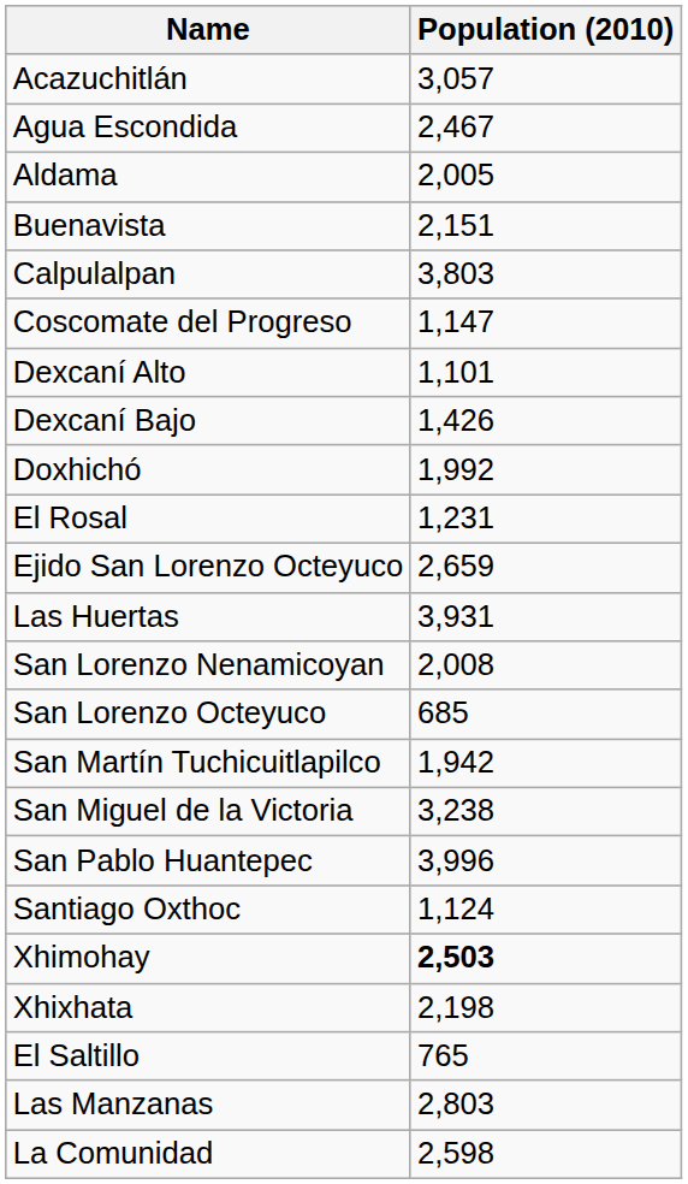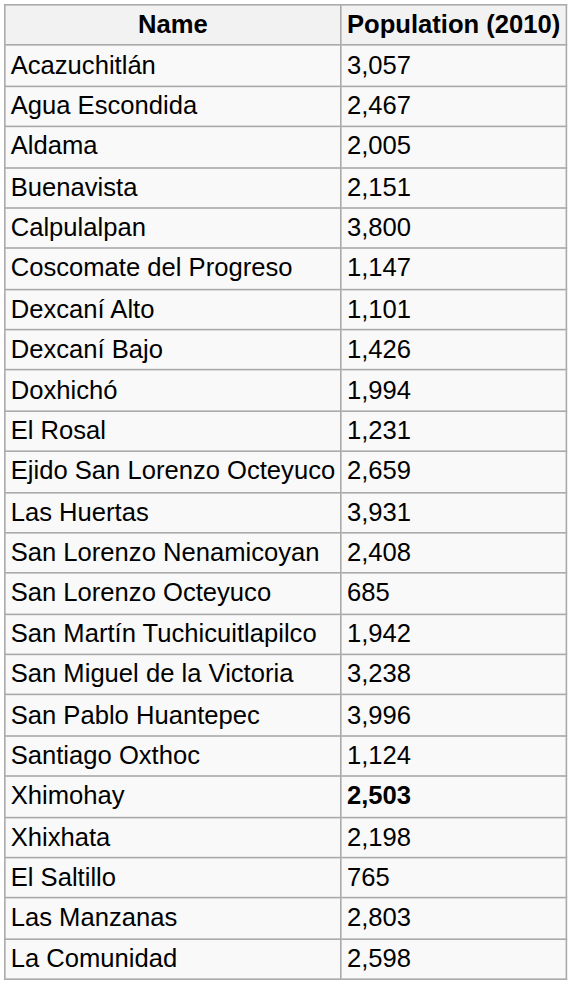 <table class="wikitable mw-collapsible mw-collapsed">
 <tr>
 <th>Name</th>
 <th>Population (2010)</th>
 </tr>
 <tr>
 <td>Acazuchitlán</td>
 <td>3,057</td>
 </tr>
 <tr>
 <td>Agua Escondida</td>
 <td>2,467</td>
 </tr>
 <tr>
 <td>Aldama</td>
 <td>2,005</td>
 </tr>
 <tr>
 <td>Buenavista</td>
 <td>2,151</td>
 </tr>
 <tr>
 <td>Calpulalpan</td>
-<td>3,803</td>
+<td>3,800</td>
 </tr>
 <tr>
 <td>Coscomate del Progreso</td>
 <td>1,147</td>
 </tr>
 <tr>
 <td>Dexcaní Alto</td>
 <td>1,101</td>
 </tr>
 <tr>
 <td>Dexcaní Bajo</td>
 <td>1,426</td>
 </tr>
 <tr>
 <td>Doxhichó</td>
-<td>1,992</td>
+<td>1,994</td>
 </tr>
 <tr>
 <td>El Rosal</td>
 <td>1,231</td>
 </tr>
 <tr>
 <td>Ejido San Lorenzo Octeyuco</td>
 <td>2,659</td>
 </tr>
 <tr>
 <td>Las Huertas</td>
 <td>3,931</td>
 </tr>
 <tr>
 <td>San Lorenzo Nenamicoyan</td>
-<td>2,008</td>
+<td>2,408</td>
 </tr>
 <tr>
 <td>San Lorenzo Octeyuco</td>
 <td>685</td>
 </tr>
 <tr>
 <td>San Martín Tuchicuitlapilco</td>
 <td>1,942</td>
 </tr>
 <tr>
 <td>San Miguel de la Victoria</td>
 <td>3,238</td>
 </tr>
 <tr>
 <td>San Pablo Huantepec</td>
 <td>3,996</td>
 </tr>
 <tr>
 <td>Santiago Oxthoc</td>
 <td>1,124</td>
 </tr>
 <tr>
 <td>Xhimohay</td>
 <td><strong>2,503</strong></td>
 </tr>
 <tr>
 <td>Xhixhata</td>
 <td>2,198</td>
 </tr>
 <tr>
 <td>El Saltillo</td>
 <td>765</td>
 </tr>
 <tr>
 <td>Las Manzanas</td>
 <td>2,803</td>
 </tr>
 <tr>
 <td>La Comunidad</td>
 <td>2,598</td>
 </tr>
 </table>
